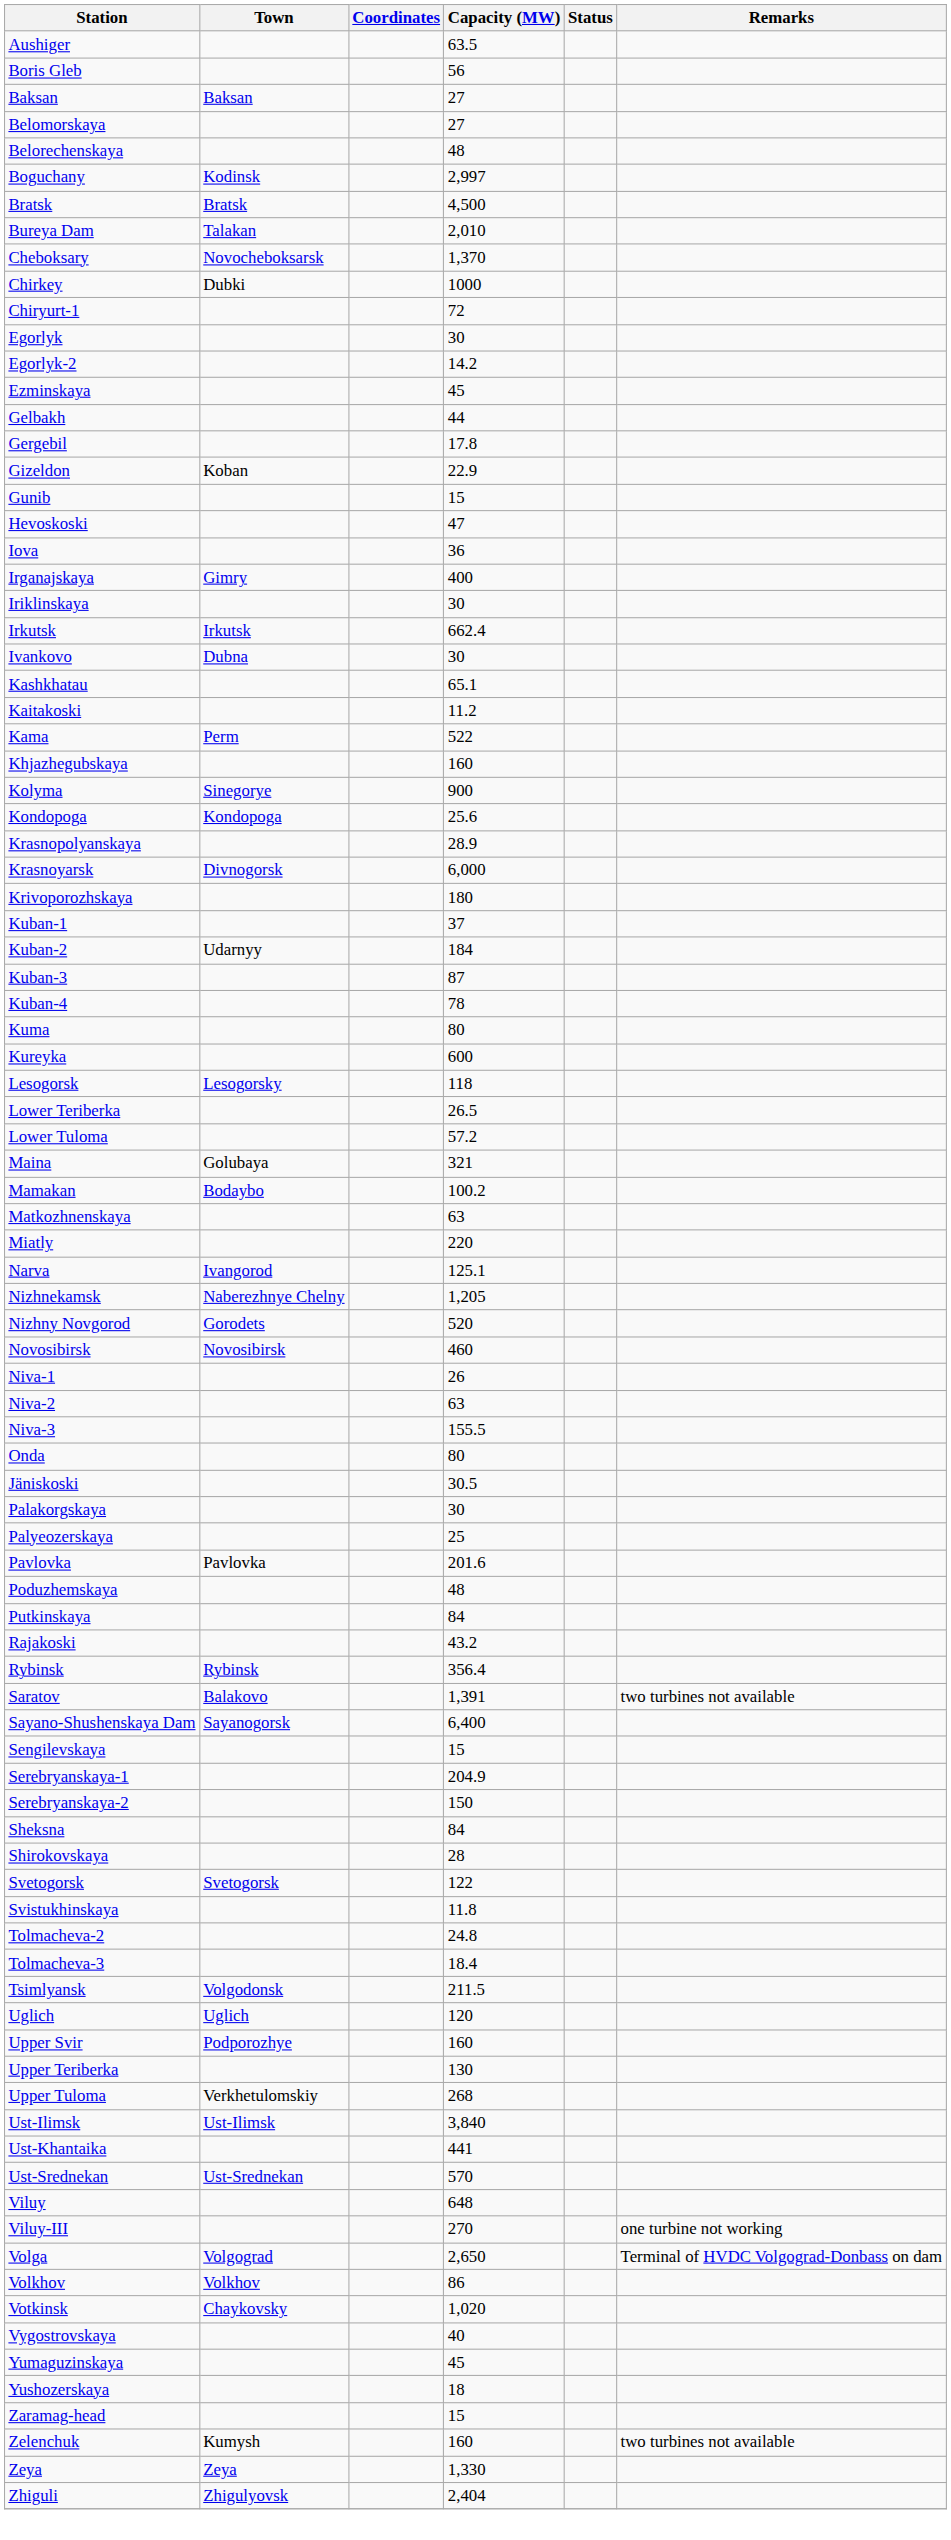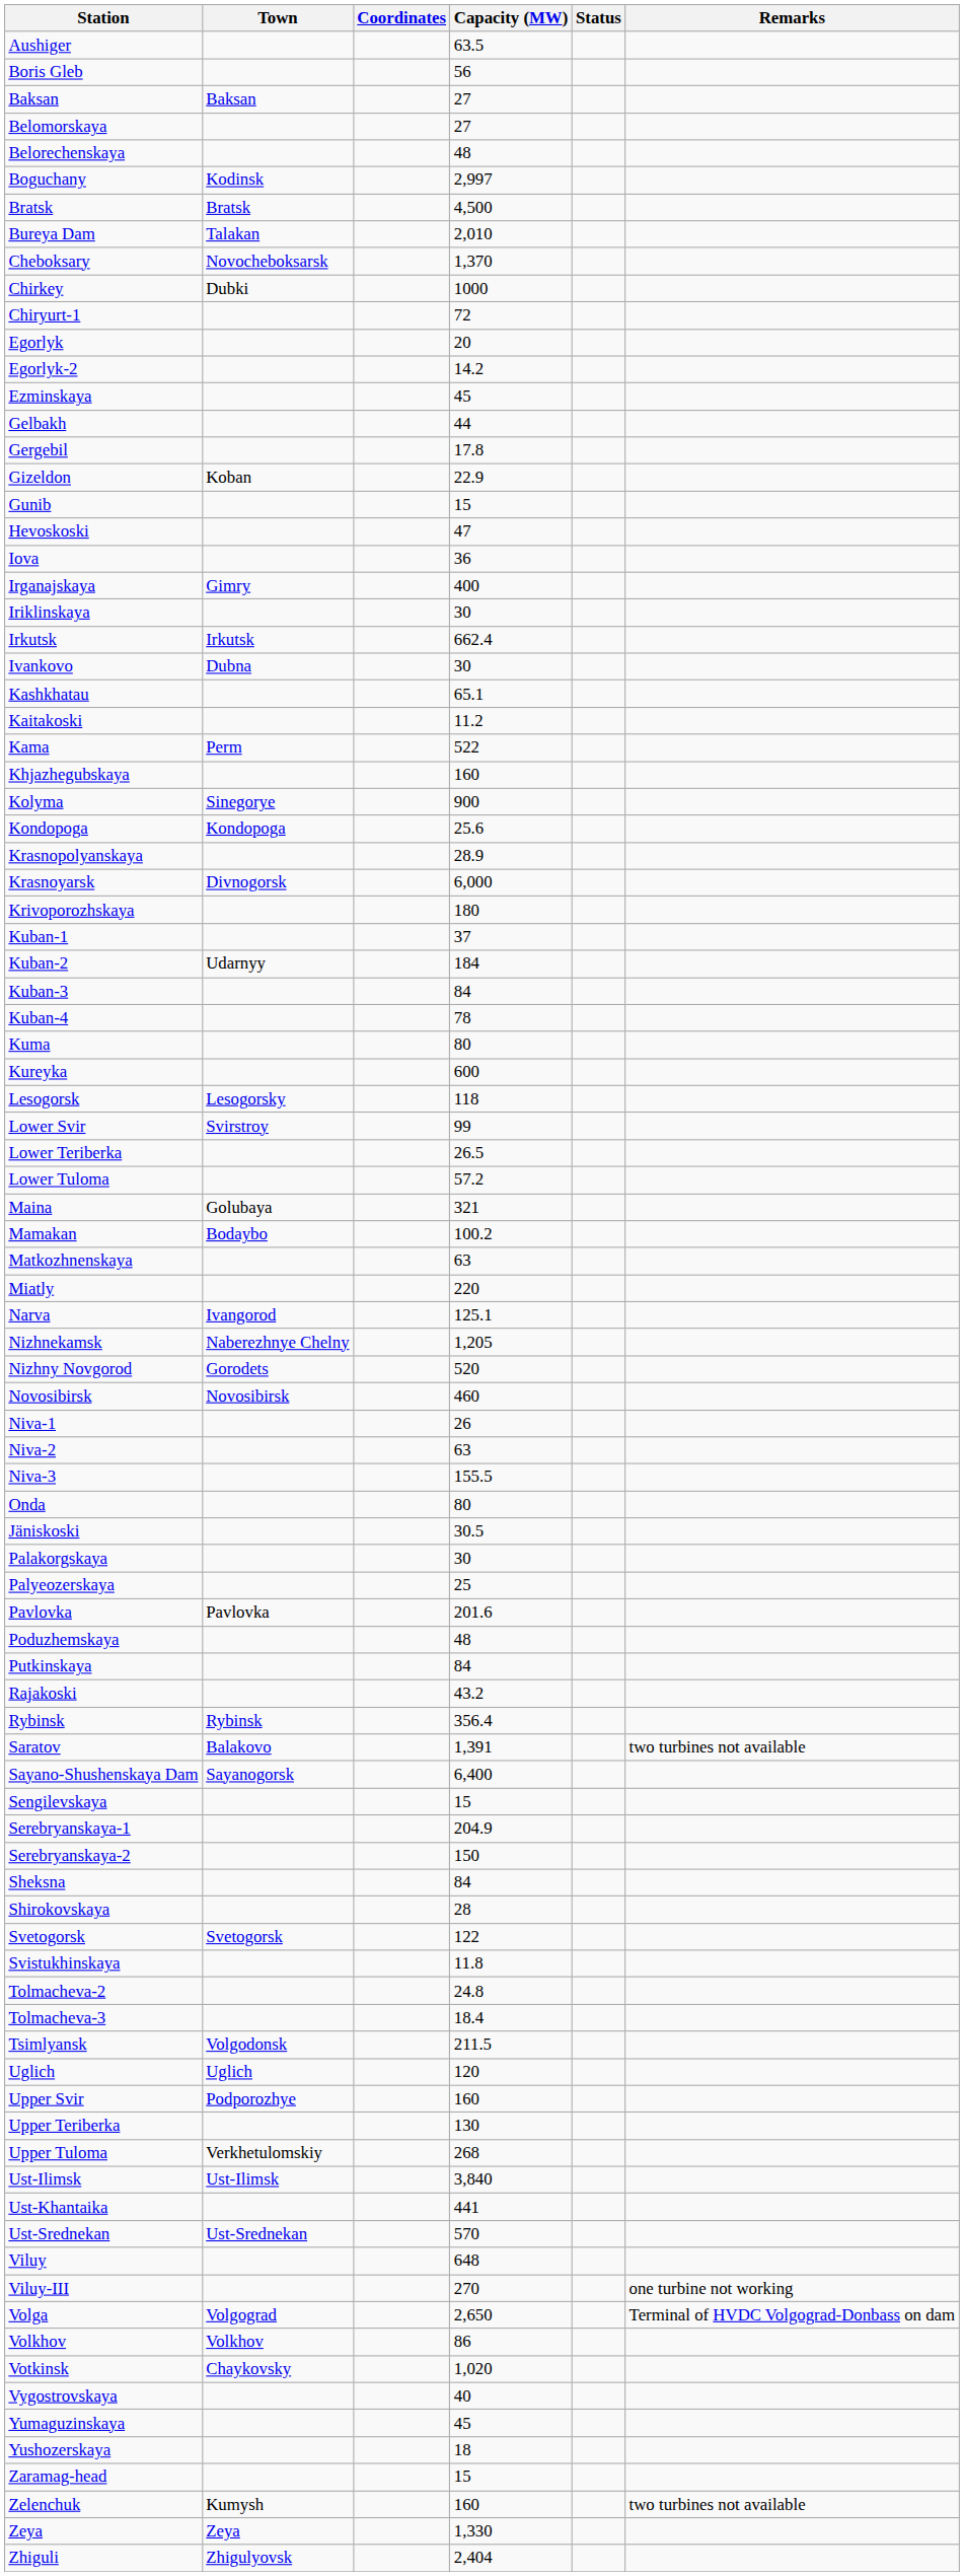 <table class="wikitable sortable">
 <tr>
 <th>Station</th>
 <th>Town</th>
 <th><a href='#'>Coordinates</a></th>
 <th>Capacity (<a href='#'>MW</a>)</th>
 <th>Status</th>
 <th>Remarks</th>
 </tr>
 <tr>
 <td><a href='#'>Aushiger</a></td>
 <td></td>
 <td> </td>
 <td>63.5</td>
 <td></td>
 <td></td>
 </tr>
 <tr>
 <td><a href='#'>Boris Gleb</a></td>
 <td></td>
 <td> </td>
 <td>56</td>
 <td></td>
 <td></td>
 </tr>
 <tr>
 <td><a href='#'>Baksan</a></td>
 <td><a href='#'>Baksan</a></td>
 <td></td>
 <td>27</td>
 <td></td>
 <td></td>
 </tr>
 <tr>
 <td><a href='#'>Belomorskaya</a></td>
 <td></td>
 <td> </td>
 <td>27</td>
 <td></td>
 <td></td>
 </tr>
 <tr>
 <td><a href='#'>Belorechenskaya</a></td>
 <td></td>
 <td> </td>
 <td>48</td>
 <td></td>
 <td></td>
 </tr>
 <tr>
 <td><a href='#'>Boguchany</a></td>
 <td><a href='#'>Kodinsk</a></td>
 <td></td>
 <td>2,997</td>
 <td></td>
 <td></td>
 </tr>
 <tr>
 <td><a href='#'>Bratsk</a></td>
 <td><a href='#'>Bratsk</a></td>
 <td></td>
 <td>4,500</td>
 <td></td>
 <td></td>
 </tr>
 <tr>
 <td><a href='#'>Bureya Dam</a></td>
 <td><a href='#'>Talakan</a></td>
 <td></td>
 <td>2,010</td>
 <td></td>
 <td></td>
 </tr>
 <tr>
 <td><a href='#'>Cheboksary</a></td>
 <td><a href='#'>Novocheboksarsk</a></td>
 <td></td>
 <td>1,370</td>
 <td></td>
 <td></td>
 </tr>
 <tr>
 <td><a href='#'>Chirkey</a></td>
 <td>Dubki</td>
 <td></td>
 <td>1000</td>
 <td></td>
 <td></td>
 </tr>
 <tr>
 <td><a href='#'>Chiryurt-1</a></td>
 <td></td>
 <td> </td>
 <td>72</td>
 <td></td>
 <td></td>
 </tr>
 <tr>
 <td><a href='#'>Egorlyk</a></td>
 <td></td>
 <td> </td>
-<td>30</td>
+<td>20</td>
 <td></td>
 <td></td>
 </tr>
 <tr>
 <td><a href='#'>Egorlyk-2</a></td>
 <td></td>
 <td> </td>
 <td>14.2</td>
 <td></td>
 <td></td>
 </tr>
 <tr>
 <td><a href='#'>Ezminskaya</a></td>
 <td></td>
 <td> </td>
 <td>45</td>
 <td></td>
 <td></td>
 </tr>
 <tr>
 <td><a href='#'>Gelbakh</a></td>
 <td></td>
 <td> </td>
 <td>44</td>
 <td></td>
 <td></td>
 </tr>
 <tr>
 <td><a href='#'>Gergebil</a></td>
 <td></td>
 <td> </td>
 <td>17.8</td>
 <td></td>
 <td></td>
 </tr>
 <tr>
 <td><a href='#'>Gizeldon</a></td>
 <td>Koban</td>
 <td></td>
 <td>22.9</td>
 <td></td>
 <td></td>
 </tr>
 <tr>
 <td><a href='#'>Gunib</a></td>
 <td></td>
 <td> </td>
 <td>15</td>
 <td></td>
 <td></td>
 </tr>
 <tr>
 <td><a href='#'>Hevoskoski</a></td>
 <td></td>
 <td> </td>
 <td>47</td>
 <td></td>
 <td></td>
 </tr>
 <tr>
 <td><a href='#'>Iova</a></td>
 <td></td>
 <td></td>
 <td>36</td>
 <td></td>
 <td></td>
 </tr>
 <tr>
 <td><a href='#'>Irganajskaya</a></td>
 <td><a href='#'>Gimry</a></td>
 <td></td>
 <td>400</td>
 <td></td>
 <td></td>
 </tr>
 <tr>
 <td><a href='#'>Iriklinskaya</a></td>
 <td></td>
 <td> </td>
 <td>30</td>
 <td></td>
 <td></td>
 </tr>
 <tr>
 <td><a href='#'>Irkutsk</a></td>
 <td><a href='#'>Irkutsk</a></td>
 <td></td>
 <td>662.4</td>
 <td></td>
 <td></td>
 </tr>
 <tr>
 <td><a href='#'>Ivankovo</a></td>
 <td><a href='#'>Dubna</a></td>
 <td></td>
 <td>30</td>
 <td></td>
 <td></td>
 </tr>
 <tr>
 <td><a href='#'>Kashkhatau</a></td>
 <td></td>
 <td> </td>
 <td>65.1</td>
 <td></td>
 <td></td>
 </tr>
 <tr>
 <td><a href='#'>Kaitakoski</a></td>
 <td></td>
 <td> </td>
 <td>11.2</td>
 <td></td>
 <td></td>
 </tr>
 <tr>
 <td><a href='#'>Kama</a></td>
 <td><a href='#'>Perm</a></td>
 <td></td>
 <td>522</td>
 <td></td>
 <td></td>
 </tr>
 <tr>
 <td><a href='#'>Khjazhegubskaya</a></td>
 <td></td>
 <td> </td>
 <td>160</td>
 <td></td>
 <td></td>
 </tr>
 <tr>
 <td><a href='#'>Kolyma</a></td>
 <td><a href='#'>Sinegorye</a></td>
 <td></td>
 <td>900</td>
 <td></td>
 <td></td>
 </tr>
 <tr>
 <td><a href='#'>Kondopoga</a></td>
 <td><a href='#'>Kondopoga</a></td>
 <td></td>
 <td>25.6</td>
 <td></td>
 <td></td>
 </tr>
 <tr>
 <td><a href='#'>Krasnopolyanskaya</a></td>
 <td></td>
 <td> </td>
 <td>28.9</td>
 <td></td>
 <td></td>
 </tr>
 <tr>
 <td><a href='#'>Krasnoyarsk</a></td>
 <td><a href='#'>Divnogorsk</a></td>
 <td></td>
 <td>6,000</td>
 <td></td>
 <td></td>
 </tr>
 <tr>
 <td><a href='#'>Krivoporozhskaya</a></td>
 <td></td>
 <td> </td>
 <td>180</td>
 <td></td>
 <td></td>
 </tr>
 <tr>
 <td><a href='#'>Kuban-1</a></td>
 <td></td>
 <td> </td>
 <td>37</td>
 <td></td>
 <td></td>
 </tr>
 <tr>
 <td><a href='#'>Kuban-2</a></td>
 <td>Udarnyy</td>
 <td></td>
 <td>184</td>
 <td></td>
 <td></td>
 </tr>
 <tr>
 <td><a href='#'>Kuban-3</a></td>
 <td></td>
 <td> </td>
-<td>87</td>
+<td>84</td>
 <td></td>
 <td></td>
 </tr>
 <tr>
 <td><a href='#'>Kuban-4</a></td>
 <td></td>
 <td> </td>
 <td>78</td>
 <td></td>
 <td></td>
 </tr>
 <tr>
 <td><a href='#'>Kuma</a></td>
 <td></td>
 <td> </td>
 <td>80</td>
 <td></td>
 <td></td>
 </tr>
 <tr>
 <td><a href='#'>Kureyka</a></td>
 <td></td>
 <td></td>
 <td>600</td>
 <td></td>
 <td></td>
 </tr>
 <tr>
 <td><a href='#'>Lesogorsk</a></td>
 <td><a href='#'>Lesogorsky</a></td>
 <td></td>
 <td>118</td>
+<td></td>
+<td></td>
+</tr>
+<tr>
+<td><a href='#'>Lower Svir</a></td>
+<td><a href='#'>Svirstroy</a></td>
+<td></td>
+<td>99</td>
 <td></td>
 <td></td>
 </tr>
 <tr>
 <td><a href='#'>Lower Teriberka</a></td>
 <td></td>
 <td> </td>
 <td>26.5</td>
 <td></td>
 <td></td>
 </tr>
 <tr>
 <td><a href='#'>Lower Tuloma</a></td>
 <td></td>
 <td></td>
 <td>57.2</td>
 <td></td>
 <td></td>
 </tr>
 <tr>
 <td><a href='#'>Maina</a></td>
 <td>Golubaya</td>
 <td></td>
 <td>321</td>
 <td></td>
 <td></td>
 </tr>
 <tr>
 <td><a href='#'>Mamakan</a></td>
 <td><a href='#'>Bodaybo</a></td>
 <td> </td>
 <td>100.2</td>
 <td></td>
 <td></td>
 </tr>
 <tr>
 <td><a href='#'>Matkozhnenskaya</a></td>
 <td></td>
 <td> </td>
 <td>63</td>
 <td></td>
 <td></td>
 </tr>
 <tr>
 <td><a href='#'>Miatly</a></td>
 <td></td>
 <td> </td>
 <td>220</td>
 <td></td>
 <td></td>
 </tr>
 <tr>
 <td><a href='#'>Narva</a></td>
 <td><a href='#'>Ivangorod</a></td>
 <td></td>
 <td>125.1</td>
 <td></td>
 <td></td>
 </tr>
 <tr>
 <td><a href='#'>Nizhnekamsk</a></td>
 <td><a href='#'>Naberezhnye Chelny</a></td>
 <td></td>
 <td>1,205</td>
 <td></td>
 <td></td>
 </tr>
 <tr>
 <td><a href='#'>Nizhny Novgorod</a></td>
 <td><a href='#'>Gorodets</a></td>
 <td></td>
 <td>520</td>
 <td></td>
 <td></td>
 </tr>
 <tr>
 <td><a href='#'>Novosibirsk</a></td>
 <td><a href='#'>Novosibirsk</a></td>
 <td></td>
 <td>460</td>
 <td></td>
 <td></td>
 </tr>
 <tr>
 <td><a href='#'>Niva-1</a></td>
 <td></td>
 <td> </td>
 <td>26</td>
 <td></td>
 <td></td>
 </tr>
 <tr>
 <td><a href='#'>Niva-2</a></td>
 <td></td>
 <td> </td>
 <td>63</td>
 <td></td>
 <td></td>
 </tr>
 <tr>
 <td><a href='#'>Niva-3</a></td>
 <td></td>
 <td> </td>
 <td>155.5</td>
 <td></td>
 <td></td>
 </tr>
 <tr>
 <td><a href='#'>Onda</a></td>
 <td></td>
 <td> </td>
 <td>80</td>
 <td></td>
 <td></td>
 </tr>
 <tr>
 <td><a href='#'>Jäniskoski</a></td>
 <td></td>
 <td> </td>
 <td>30.5</td>
 <td></td>
 <td></td>
 </tr>
 <tr>
 <td><a href='#'>Palakorgskaya</a></td>
 <td></td>
 <td> </td>
 <td>30</td>
 <td></td>
 <td></td>
 </tr>
 <tr>
 <td><a href='#'>Palyeozerskaya</a></td>
 <td></td>
 <td> </td>
 <td>25</td>
 <td></td>
 <td></td>
 </tr>
 <tr>
 <td><a href='#'>Pavlovka</a></td>
 <td>Pavlovka</td>
 <td></td>
 <td>201.6</td>
 <td></td>
 <td></td>
 </tr>
 <tr>
 <td><a href='#'>Poduzhemskaya</a></td>
 <td></td>
 <td> </td>
 <td>48</td>
 <td></td>
 <td></td>
 </tr>
 <tr>
 <td><a href='#'>Putkinskaya</a></td>
 <td></td>
 <td> </td>
 <td>84</td>
 <td></td>
 <td></td>
 </tr>
 <tr>
 <td><a href='#'>Rajakoski</a></td>
 <td></td>
 <td> </td>
 <td>43.2</td>
 <td></td>
 <td></td>
 </tr>
 <tr>
 <td><a href='#'>Rybinsk</a></td>
 <td><a href='#'>Rybinsk</a></td>
 <td></td>
 <td>356.4</td>
 <td></td>
 <td></td>
 </tr>
 <tr>
 <td><a href='#'>Saratov</a></td>
 <td><a href='#'>Balakovo</a></td>
 <td></td>
 <td>1,391</td>
 <td></td>
 <td>two turbines not available</td>
 </tr>
 <tr>
 <td><a href='#'>Sayano-Shushenskaya Dam</a></td>
 <td><a href='#'>Sayanogorsk</a></td>
 <td></td>
 <td>6,400</td>
 <td></td>
 <td></td>
 </tr>
 <tr>
 <td><a href='#'>Sengilevskaya</a></td>
 <td></td>
 <td> </td>
 <td>15</td>
 <td></td>
 <td></td>
 </tr>
 <tr>
 <td><a href='#'>Serebryanskaya-1</a></td>
 <td></td>
 <td> </td>
 <td>204.9</td>
 <td></td>
 <td></td>
 </tr>
 <tr>
 <td><a href='#'>Serebryanskaya-2</a></td>
 <td></td>
 <td> </td>
 <td>150</td>
 <td></td>
 <td></td>
 </tr>
 <tr>
 <td><a href='#'>Sheksna</a></td>
 <td></td>
 <td> </td>
 <td>84</td>
 <td></td>
 <td></td>
 </tr>
 <tr>
 <td><a href='#'>Shirokovskaya</a></td>
 <td></td>
 <td> </td>
 <td>28</td>
 <td></td>
 <td></td>
 </tr>
 <tr>
 <td><a href='#'>Svetogorsk</a></td>
 <td><a href='#'>Svetogorsk</a></td>
 <td></td>
 <td>122</td>
 <td></td>
 <td></td>
 </tr>
 <tr>
 <td><a href='#'>Svistukhinskaya</a></td>
 <td></td>
 <td> </td>
 <td>11.8</td>
 <td></td>
 <td></td>
 </tr>
 <tr>
 <td><a href='#'>Tolmacheva-2</a></td>
 <td></td>
 <td> </td>
 <td>24.8</td>
 <td></td>
 <td></td>
 </tr>
 <tr>
 <td><a href='#'>Tolmacheva-3</a></td>
 <td></td>
 <td> </td>
 <td>18.4</td>
 <td></td>
 <td></td>
 </tr>
 <tr>
 <td><a href='#'>Tsimlyansk</a></td>
 <td><a href='#'>Volgodonsk</a></td>
 <td></td>
 <td>211.5</td>
 <td></td>
 <td></td>
 </tr>
 <tr>
 <td><a href='#'>Uglich</a></td>
 <td><a href='#'>Uglich</a></td>
 <td></td>
 <td>120</td>
 <td></td>
 <td></td>
 </tr>
 <tr>
 <td><a href='#'>Upper Svir</a></td>
 <td><a href='#'>Podporozhye</a></td>
 <td></td>
 <td>160</td>
 <td></td>
 <td></td>
 </tr>
 <tr>
 <td><a href='#'>Upper Teriberka</a></td>
 <td></td>
 <td> </td>
 <td>130</td>
 <td></td>
 <td></td>
 </tr>
 <tr>
 <td><a href='#'>Upper Tuloma</a></td>
 <td>Verkhetulomskiy</td>
 <td></td>
 <td>268</td>
 <td></td>
 <td></td>
 </tr>
 <tr>
 <td><a href='#'>Ust-Ilimsk</a></td>
 <td><a href='#'>Ust-Ilimsk</a></td>
 <td></td>
 <td>3,840</td>
 <td></td>
 <td></td>
 </tr>
 <tr>
 <td><a href='#'>Ust-Khantaika</a></td>
 <td></td>
 <td> </td>
 <td>441</td>
 <td></td>
 <td></td>
 </tr>
 <tr>
 <td><a href='#'>Ust-Srednekan</a></td>
 <td><a href='#'>Ust-Srednekan</a></td>
 <td></td>
 <td>570</td>
 <td></td>
 <td></td>
 </tr>
 <tr>
 <td><a href='#'>Viluy</a></td>
 <td></td>
 <td> </td>
 <td>648</td>
 <td></td>
 <td></td>
 </tr>
 <tr>
 <td><a href='#'>Viluy-III</a></td>
 <td></td>
 <td> </td>
 <td>270</td>
 <td></td>
 <td>one turbine not working</td>
 </tr>
 <tr>
 <td><a href='#'>Volga</a></td>
 <td><a href='#'>Volgograd</a></td>
 <td></td>
 <td>2,650</td>
 <td></td>
 <td>Terminal of <a href='#'>HVDC Volgograd-Donbass</a> on dam</td>
 </tr>
 <tr>
 <td><a href='#'>Volkhov</a></td>
 <td><a href='#'>Volkhov</a></td>
 <td></td>
 <td>86</td>
 <td></td>
 <td></td>
 </tr>
 <tr>
 <td><a href='#'>Votkinsk</a></td>
 <td><a href='#'>Chaykovsky</a></td>
 <td></td>
 <td>1,020</td>
 <td></td>
 <td></td>
 </tr>
 <tr>
 <td><a href='#'>Vygostrovskaya</a></td>
 <td></td>
 <td> </td>
 <td>40</td>
 <td></td>
 <td></td>
 </tr>
 <tr>
 <td><a href='#'>Yumaguzinskaya</a></td>
 <td></td>
 <td> </td>
 <td>45</td>
 <td></td>
 <td></td>
 </tr>
 <tr>
 <td><a href='#'>Yushozerskaya</a></td>
 <td></td>
 <td> </td>
 <td>18</td>
 <td></td>
 <td></td>
 </tr>
 <tr>
 <td><a href='#'>Zaramag-head</a></td>
 <td></td>
 <td> </td>
 <td>15</td>
 <td></td>
 <td></td>
 </tr>
 <tr>
 <td><a href='#'>Zelenchuk</a></td>
 <td>Kumysh</td>
 <td></td>
 <td>160</td>
 <td></td>
 <td>two turbines not available</td>
 </tr>
 <tr>
 <td><a href='#'>Zeya</a></td>
 <td><a href='#'>Zeya</a></td>
 <td></td>
 <td>1,330</td>
 <td></td>
 <td></td>
 </tr>
 <tr>
 <td><a href='#'>Zhiguli</a></td>
 <td><a href='#'>Zhigulyovsk</a></td>
 <td></td>
 <td>2,404</td>
 <td></td>
 <td></td>
 </tr>
 <tr>
 </tr>
 </table>
